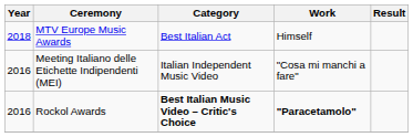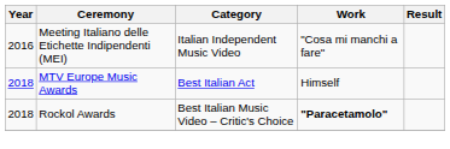 <table class="wikitable">
 <tr>
 <th>Year</th>
 <th>Ceremony</th>
 <th>Category</th>
 <th>Work</th>
 <th>Result</th>
 </tr>
 <tr>
+<td>2016</td>
+<td>Meeting Italiano delle Etichette Indipendenti (MEI)</td>
+<td>Italian Independent Music Video</td>
+<td>"Cosa mi manchi a fare"</td>
+<td></td>
+</tr>
+<tr>
 <td><a href='#'>2018</a></td>
 <td><a href='#'>MTV Europe Music Awards</a></td>
 <td><a href='#'>Best Italian Act</a></td>
 <td>Himself</td>
 <td></td>
 </tr>
 <tr>
-<td>2016</td>
-<td>Meeting Italiano delle Etichette Indipendenti (MEI)</td>
-<td>Italian Independent Music Video</td>
-<td>"Cosa mi manchi a fare"</td>
-<td></td>
-</tr>
-<tr>
-<td>2016</td>
+<td>2018</td>
 <td>Rockol Awards</td>
-<td><strong>Best Italian Music Video – Critic's Choice</strong></td>
+<td>Best Italian Music Video – Critic's Choice</td>
 <td><strong>"Paracetamolo"</strong></td>
 <td></td>
 </tr>
 <tr>
 </tr>
 </table>
